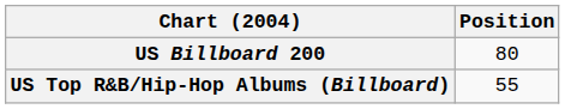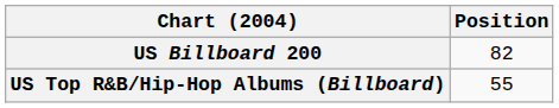 <table class="wikitable sortable plainrowheaders" style="text-align:center">
 <tr>
 <th scope="col">Chart (2004)</th>
 <th scope="col">Position</th>
 </tr>
 <tr>
 <th scope="row">US <em>Billboard</em> 200</th>
-<td>80</td>
+<td>82</td>
 </tr>
 <tr>
 <th scope="row">US Top R&B/Hip-Hop Albums (<em>Billboard</em>)</th>
 <td>55</td>
 </tr>
 </table>
